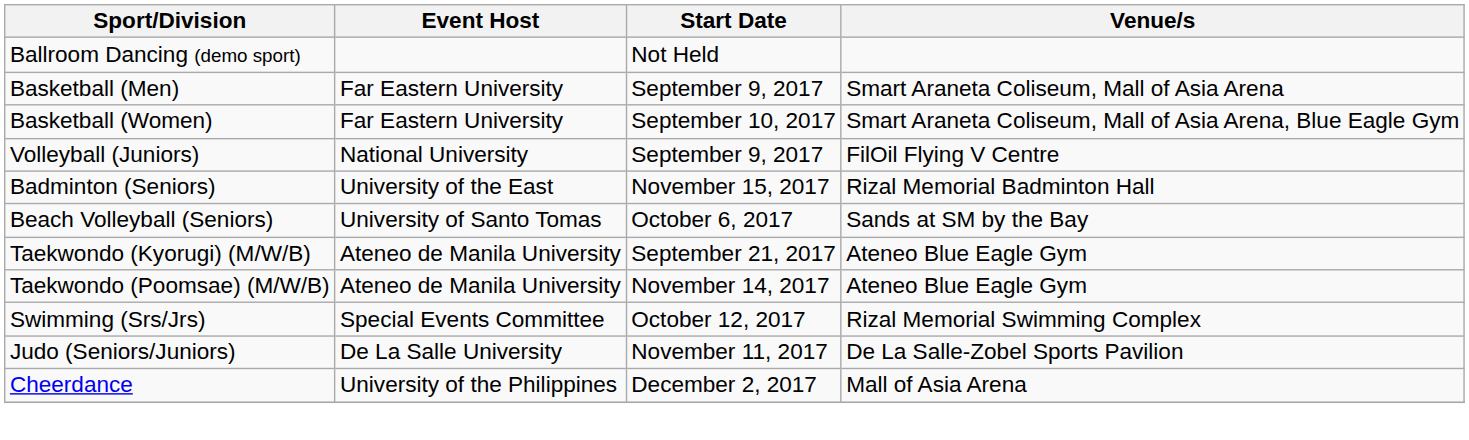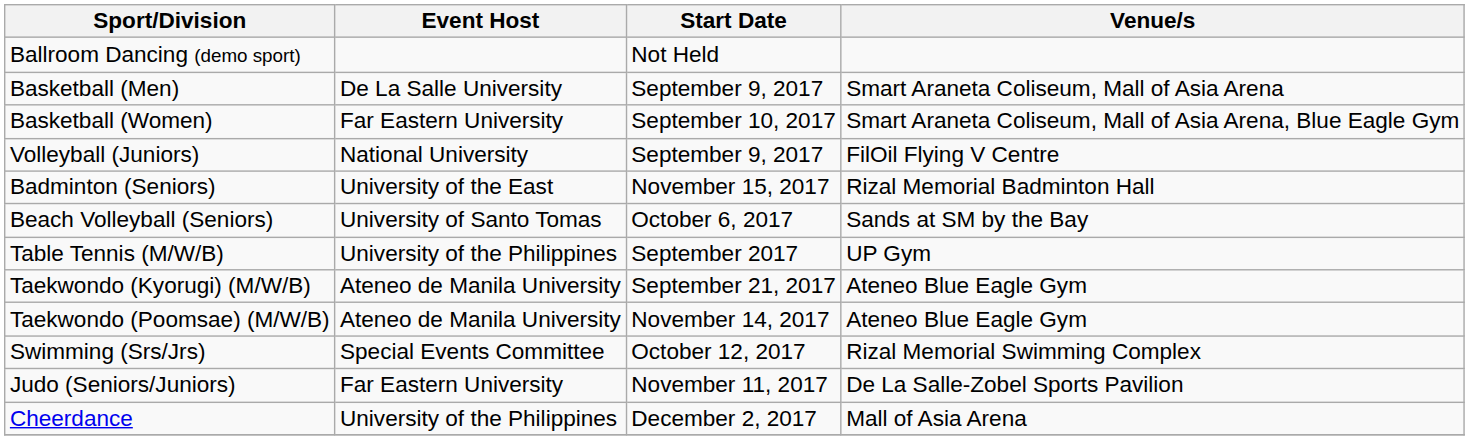 <table class="wikitable" style="text-align:left; line-height:16px; width:auto;">
 <tr>
 <th>Sport/Division</th>
 <th>Event Host</th>
 <th>Start Date</th>
 <th>Venue/s</th>
 </tr>
 <tr>
 <td> Ballroom Dancing <small>(demo sport)</small></td>
 <td></td>
 <td>Not Held</td>
 <td></td>
 </tr>
 <tr>
 <td> Basketball (Men)</td>
-<td>Far Eastern University</td>
+<td>De La Salle University</td>
 <td>September 9, 2017</td>
 <td>Smart Araneta Coliseum, Mall of Asia Arena</td>
 </tr>
 <tr>
 <td> Basketball (Women)</td>
 <td>Far Eastern University</td>
 <td>September 10, 2017</td>
 <td>Smart Araneta Coliseum, Mall of Asia Arena, Blue Eagle Gym</td>
 </tr>
 <tr>
 <td> Volleyball (Juniors)</td>
 <td>National University</td>
 <td>September 9, 2017</td>
 <td>FilOil Flying V Centre</td>
 </tr>
 <tr>
 <td> Badminton (Seniors)</td>
 <td>University of the East</td>
 <td>November 15, 2017</td>
 <td>Rizal Memorial Badminton Hall</td>
 </tr>
 <tr>
 <td> Beach Volleyball (Seniors)</td>
 <td>University of Santo Tomas</td>
 <td>October 6, 2017</td>
 <td>Sands at SM by the Bay</td>
 </tr>
 <tr>
+<td> Table Tennis (M/W/B)</td>
+<td>University of the Philippines</td>
+<td>September 2017</td>
+<td>UP Gym</td>
+</tr>
+<tr>
 <td> Taekwondo (Kyorugi) (M/W/B)</td>
 <td>Ateneo de Manila University</td>
 <td>September 21, 2017</td>
 <td>Ateneo Blue Eagle Gym</td>
 </tr>
 <tr>
 <td> Taekwondo (Poomsae) (M/W/B)</td>
 <td>Ateneo de Manila University</td>
 <td>November 14, 2017</td>
 <td>Ateneo Blue Eagle Gym</td>
 </tr>
 <tr>
 <td> Swimming (Srs/Jrs)</td>
 <td>Special Events Committee</td>
 <td>October 12, 2017</td>
 <td>Rizal Memorial Swimming Complex</td>
 </tr>
 <tr>
 <td> Judo (Seniors/Juniors)</td>
-<td>De La Salle University</td>
+<td>Far Eastern University</td>
 <td>November 11, 2017</td>
 <td>De La Salle-Zobel Sports Pavilion</td>
 </tr>
 <tr>
 <td> <a href='#'>Cheerdance</a></td>
 <td>University of the Philippines</td>
 <td>December 2, 2017</td>
 <td>Mall of Asia Arena</td>
 </tr>
 <tr>
 </tr>
 </table>
